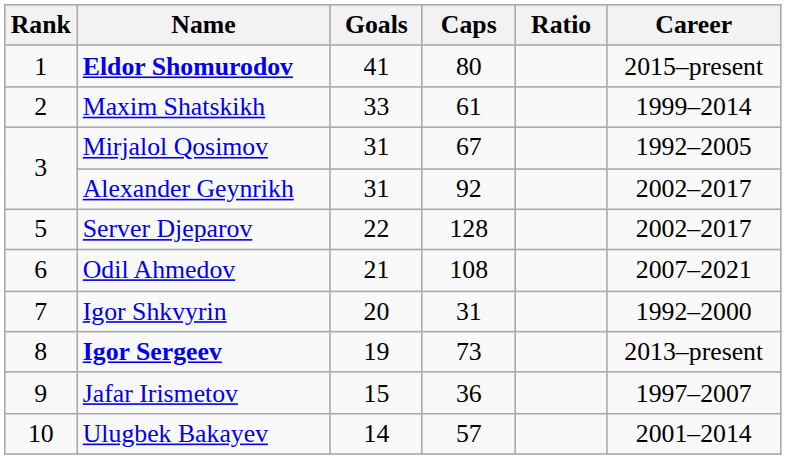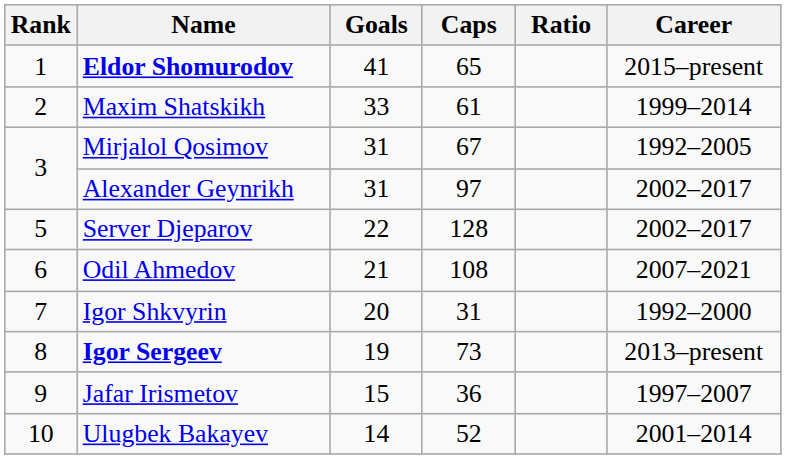 <table class="wikitable sortable" style="text-align: center">
 <tr>
 <th width=30>Rank</th>
 <th width=150>Name</th>
 <th width=50>Goals</th>
 <th width=50>Caps</th>
 <th width=50>Ratio</th>
 <th width=100>Career</th>
 </tr>
 <tr>
 <td>1</td>
 <td align=left><strong><a href='#'>Eldor Shomurodov</a></strong></td>
 <td>41</td>
-<td>80</td>
+<td>65</td>
 <td></td>
 <td>2015–present</td>
 </tr>
 <tr>
 <td>2</td>
 <td align=left><a href='#'>Maxim Shatskikh</a></td>
 <td>33</td>
 <td>61</td>
 <td></td>
 <td>1999–2014</td>
 </tr>
 <tr>
 <td rowspan=2>3</td>
 <td align=left><a href='#'>Mirjalol Qosimov</a></td>
 <td>31</td>
 <td>67</td>
 <td></td>
 <td>1992–2005</td>
 </tr>
 <tr>
 <td align=left><a href='#'>Alexander Geynrikh</a></td>
 <td>31</td>
-<td>92</td>
+<td>97</td>
 <td></td>
 <td>2002–2017</td>
 </tr>
 <tr>
 <td>5</td>
 <td align=left><a href='#'>Server Djeparov</a></td>
 <td>22</td>
 <td>128</td>
 <td></td>
 <td>2002–2017</td>
 </tr>
 <tr>
 <td>6</td>
 <td align=left><a href='#'>Odil Ahmedov</a></td>
 <td>21</td>
 <td>108</td>
 <td></td>
 <td>2007–2021</td>
 </tr>
 <tr>
 <td>7</td>
 <td align=left><a href='#'>Igor Shkvyrin</a></td>
 <td>20</td>
 <td>31</td>
 <td></td>
 <td>1992–2000</td>
 </tr>
 <tr>
 <td>8</td>
 <td align=left><strong><a href='#'>Igor Sergeev</a></strong></td>
 <td>19</td>
 <td>73</td>
 <td></td>
 <td>2013–present</td>
 </tr>
 <tr>
 <td>9</td>
 <td align=left><a href='#'>Jafar Irismetov</a></td>
 <td>15</td>
 <td>36</td>
 <td></td>
 <td>1997–2007</td>
 </tr>
 <tr>
 <td>10</td>
 <td align=left><a href='#'>Ulugbek Bakayev</a></td>
 <td>14</td>
-<td>57</td>
+<td>52</td>
 <td></td>
 <td>2001–2014</td>
 </tr>
 </table>
